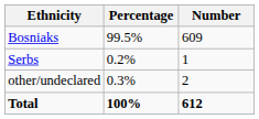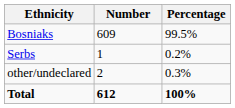 <table class="wikitable">
 <tr>
 <th width="100px">Ethnicity</th>
+<th width="80px">Number</th>
 <th width="80px">Percentage</th>
-<th width="80px">Number</th>
 </tr>
 <tr>
 <td><a href='#'>Bosniaks</a></td>
+<td>609</td>
 <td>99.5%</td>
-<td>609</td>
 </tr>
 <tr>
 <td><a href='#'>Serbs</a></td>
+<td>1</td>
 <td>0.2%</td>
-<td>1</td>
 </tr>
 <tr>
 <td>other/undeclared</td>
+<td>2</td>
 <td>0.3%</td>
-<td>2</td>
 </tr>
 <tr>
 <td><strong>Total</strong></td>
+<td><strong>612</strong></td>
 <td><strong>100%</strong></td>
-<td><strong>612</strong></td>
 </tr>
 </table>
